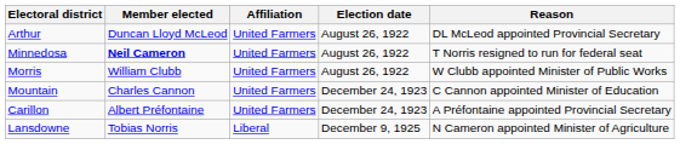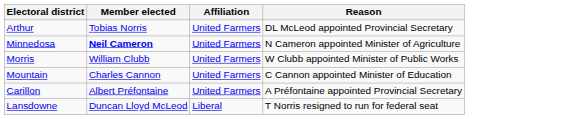 <table class="wikitable sortable">
 <tr>
 <th>Electoral district</th>
 <th>Member elected</th>
 <th>Affiliation</th>
-<th>Election date</th>
 <th>Reason</th>
 </tr>
 <tr>
 <td><a href='#'>Arthur</a></td>
-<td><a href='#'>Duncan Lloyd McLeod</a></td>
+<td><a href='#'>Tobias Norris</a></td>
 <td><a href='#'>United Farmers</a></td>
-<td>August 26, 1922</td>
 <td>DL McLeod appointed Provincial Secretary</td>
 </tr>
 <tr>
 <td><a href='#'>Minnedosa</a></td>
 <td><strong><a href='#'>Neil Cameron</a></strong></td>
 <td><a href='#'>United Farmers</a></td>
-<td>August 26, 1922</td>
-<td>T Norris resigned to run for federal seat</td>
+<td>N Cameron appointed Minister of Agriculture</td>
 </tr>
 <tr>
 <td><a href='#'>Morris</a></td>
 <td><a href='#'>William Clubb</a></td>
 <td><a href='#'>United Farmers</a></td>
-<td>August 26, 1922</td>
 <td>W Clubb appointed Minister of Public Works</td>
 </tr>
 <tr>
 <td><a href='#'>Mountain</a></td>
 <td><a href='#'>Charles Cannon</a></td>
 <td><a href='#'>United Farmers</a></td>
-<td>December 24, 1923</td>
 <td>C Cannon appointed Minister of Education</td>
 </tr>
 <tr>
 <td><a href='#'>Carillon</a></td>
 <td><a href='#'>Albert Préfontaine</a></td>
 <td><a href='#'>United Farmers</a></td>
-<td>December 24, 1923</td>
 <td>A Préfontaine appointed Provincial Secretary</td>
 </tr>
 <tr>
 <td><a href='#'>Lansdowne</a></td>
-<td><a href='#'>Tobias Norris</a></td>
+<td><a href='#'>Duncan Lloyd McLeod</a></td>
 <td><a href='#'>Liberal</a></td>
-<td>December 9, 1925</td>
-<td>N Cameron appointed Minister of Agriculture</td>
+<td>T Norris resigned to run for federal seat</td>
 </tr>
 </table>
